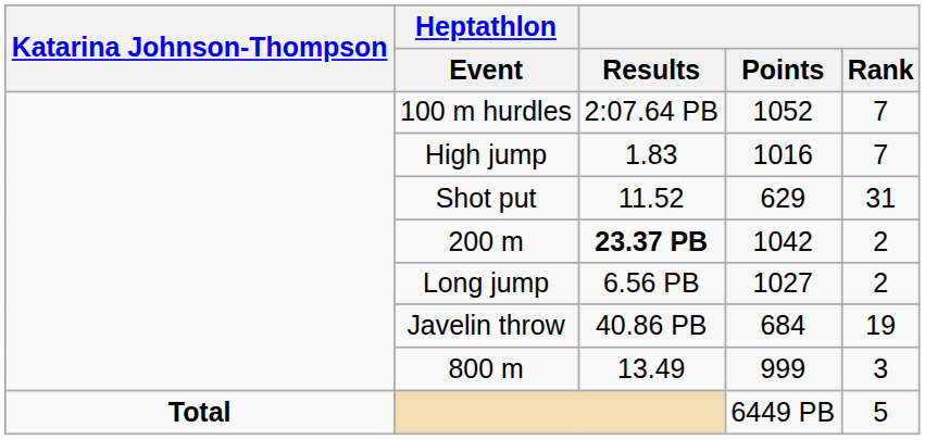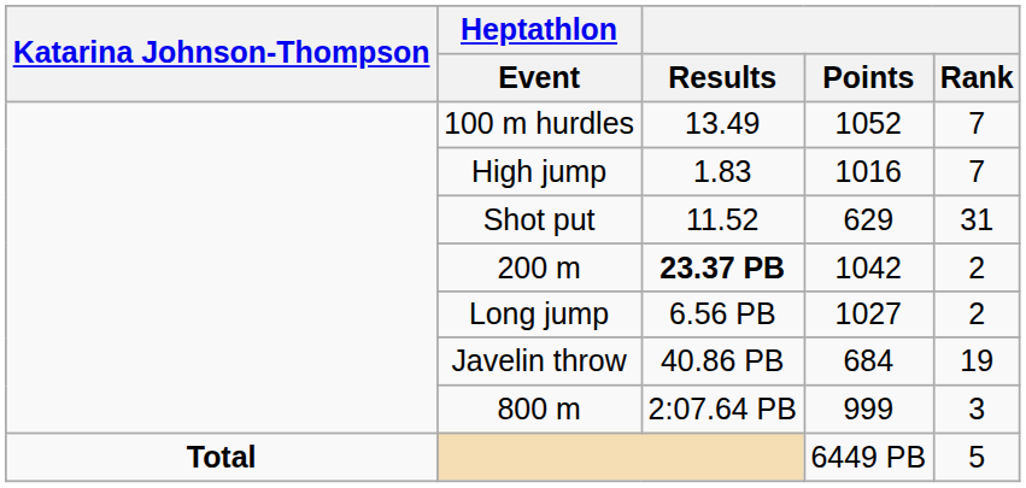 <table class=wikitable style="font-size:90%;">
 <tr>
 <th rowspan="2"><a href='#'>Katarina Johnson-Thompson</a></th>
 <th><a href='#'>Heptathlon</a></th>
 <th colspan="3"></th>
 </tr>
 <tr>
 <th>Event</th>
 <th>Results</th>
 <th>Points</th>
 <th>Rank</th>
 </tr>
 <tr style="border-top: single;">
 <td rowspan="7"></td>
 <td align="center">100 m hurdles</td>
-<td align=center>2:07.64 PB</td>
+<td align=center>13.49</td>
 <td align=center>1052</td>
 <td align=center>7</td>
 </tr>
 <tr>
 <td align="center">High jump</td>
 <td align=center>1.83</td>
 <td align=center>1016</td>
 <td align=center>7</td>
 </tr>
 <tr>
 <td align="center">Shot put</td>
 <td align=center>11.52</td>
 <td align=center>629</td>
 <td align=center>31</td>
 </tr>
 <tr>
 <td align="center">200 m</td>
 <td align=center><strong>23.37 PB</strong></td>
 <td align=center>1042</td>
 <td align=center>2</td>
 </tr>
 <tr>
 <td align="center">Long jump</td>
 <td align=center>6.56 PB</td>
 <td align=center>1027</td>
 <td align=center>2</td>
 </tr>
 <tr>
 <td align="center">Javelin throw</td>
 <td align=center>40.86 PB</td>
 <td align=center>684</td>
 <td align=center>19</td>
 </tr>
 <tr>
 <td align="center">800 m</td>
-<td align=center>13.49</td>
+<td align=center>2:07.64 PB</td>
 <td align=center>999</td>
 <td align=center>3</td>
 </tr>
 <tr style="border-top: single;">
 <td align="center"><strong>Total</strong></td>
 <td colspan="2" style="background:wheat;"></td>
 <td align=center>6449 PB</td>
 <td align=center>5</td>
 </tr>
 </table>
